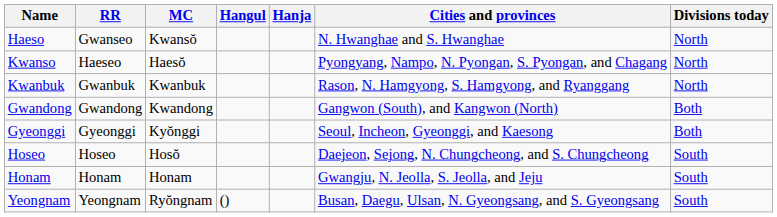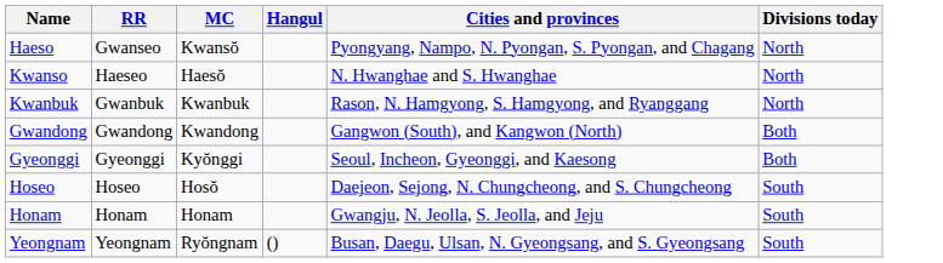 <table class=wikitable>
 <tr>
 <th>Name</th>
 <th><a href='#'>RR</a></th>
 <th><a href='#'>MC</a></th>
 <th><a href='#'>Hangul</a></th>
-<th><a href='#'>Hanja</a></th>
 <th><a href='#'>Cities</a> and <a href='#'>provinces</a></th>
 <th>Divisions today</th>
 </tr>
 <tr>
 <td><a href='#'>Haeso</a></td>
 <td>Gwanseo</td>
 <td>Kwansŏ</td>
 <td></td>
-<td></td>
-<td><a href='#'>N. Hwanghae</a> and <a href='#'>S. Hwanghae</a></td>
+<td><a href='#'>Pyongyang</a>, <a href='#'>Nampo</a>, <a href='#'>N. Pyongan</a>, <a href='#'>S. Pyongan</a>, and <a href='#'>Chagang</a></td>
 <td><a href='#'>North</a></td>
 </tr>
 <tr>
 <td><a href='#'>Kwanso</a></td>
 <td>Haeseo</td>
 <td>Haesŏ</td>
 <td></td>
-<td></td>
-<td><a href='#'>Pyongyang</a>, <a href='#'>Nampo</a>, <a href='#'>N. Pyongan</a>, <a href='#'>S. Pyongan</a>, and <a href='#'>Chagang</a></td>
+<td><a href='#'>N. Hwanghae</a> and <a href='#'>S. Hwanghae</a></td>
 <td><a href='#'>North</a></td>
 </tr>
 <tr>
 <td><a href='#'>Kwanbuk</a></td>
 <td>Gwanbuk</td>
 <td>Kwanbuk</td>
-<td></td>
 <td></td>
 <td><a href='#'>Rason</a>, <a href='#'>N. Hamgyong</a>, <a href='#'>S. Hamgyong</a>, and <a href='#'>Ryanggang</a></td>
 <td><a href='#'>North</a></td>
 </tr>
 <tr>
 <td><a href='#'>Gwandong</a></td>
 <td>Gwandong</td>
 <td>Kwandong</td>
 <td></td>
-<td></td>
 <td><a href='#'>Gangwon (South)</a>, and <a href='#'>Kangwon (North)</a></td>
 <td><a href='#'>Both</a></td>
 </tr>
 <tr>
 <td><a href='#'>Gyeonggi</a></td>
 <td>Gyeonggi</td>
 <td>Kyŏnggi</td>
-<td></td>
 <td></td>
 <td><a href='#'>Seoul</a>, <a href='#'>Incheon</a>, <a href='#'>Gyeonggi</a>, and <a href='#'>Kaesong</a></td>
 <td><a href='#'>Both</a></td>
 </tr>
 <tr>
 <td><a href='#'>Hoseo</a></td>
 <td>Hoseo</td>
 <td>Hosŏ</td>
 <td></td>
-<td></td>
 <td><a href='#'>Daejeon</a>, <a href='#'>Sejong</a>, <a href='#'>N. Chungcheong</a>, and <a href='#'>S. Chungcheong</a></td>
 <td><a href='#'>South</a></td>
 </tr>
 <tr>
 <td><a href='#'>Honam</a></td>
 <td>Honam</td>
 <td>Honam</td>
-<td></td>
 <td></td>
 <td><a href='#'>Gwangju</a>, <a href='#'>N. Jeolla</a>, <a href='#'>S. Jeolla</a>, and <a href='#'>Jeju</a></td>
 <td><a href='#'>South</a></td>
 </tr>
 <tr>
 <td><a href='#'>Yeongnam</a></td>
 <td>Yeongnam</td>
 <td>Ryŏngnam</td>
 <td style="white-space:nowrap;">()</td>
-<td></td>
 <td><a href='#'>Busan</a>, <a href='#'>Daegu</a>, <a href='#'>Ulsan</a>, <a href='#'>N. Gyeongsang</a>, and <a href='#'>S. Gyeongsang</a></td>
 <td><a href='#'>South</a></td>
 </tr>
 </table>
